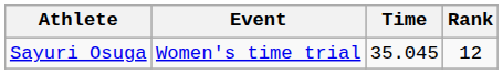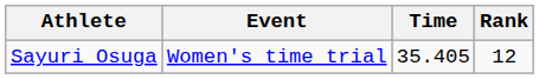 <table class=wikitable style="font-size:90%">
 <tr>
 <th>Athlete</th>
 <th>Event</th>
 <th>Time</th>
 <th>Rank</th>
 </tr>
 <tr align=center>
 <td align=left><a href='#'>Sayuri Osuga</a></td>
 <td align=left><a href='#'>Women's time trial</a></td>
-<td>35.045</td>
+<td>35.405</td>
 <td>12</td>
 </tr>
 </table>
